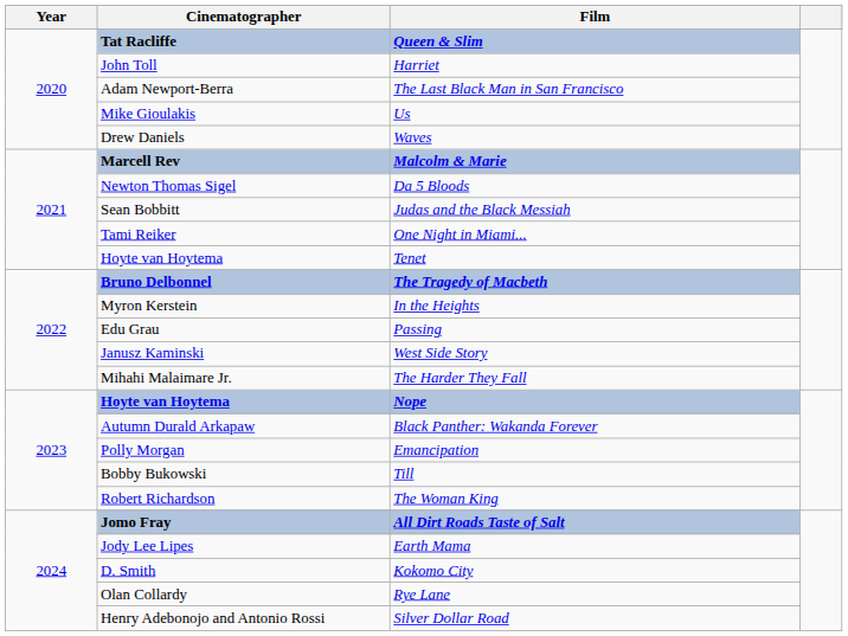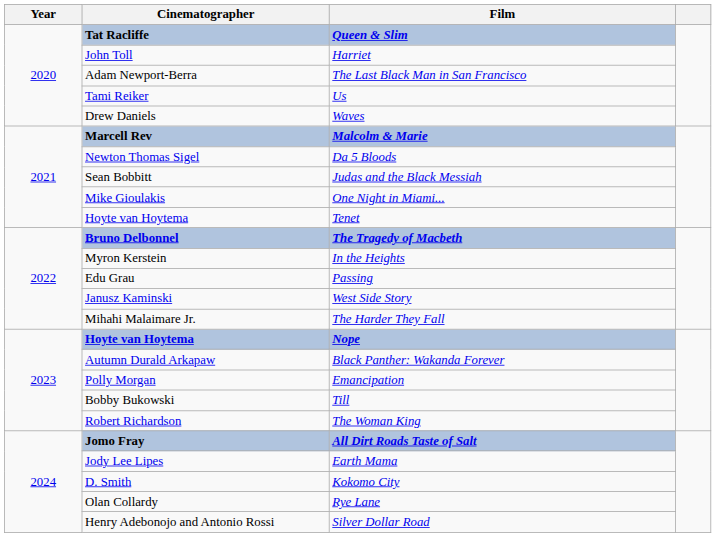 <table class="wikitable" style="width:100%;">
 <tr style="background:#bebebe;">
 <th style="width:11%;">Year</th>
 <th style="width:35%;">Cinematographer</th>
 <th style="width:49%;">Film</th>
 <th style="width:5%;"></th>
 </tr>
 <tr>
 <td rowspan="5" align="center"><a href='#'>2020</a></td>
 <td style="background:#B0C4DE"><strong>Tat Racliffe</strong></td>
 <td style="background:#B0C4DE"><strong><em><a href='#'>Queen & Slim</a></em></strong></td>
 <td rowspan="5" align="center"></td>
 </tr>
 <tr>
 <td><a href='#'>John Toll</a></td>
 <td><em><a href='#'>Harriet</a></em></td>
 </tr>
 <tr>
 <td>Adam Newport-Berra</td>
 <td><em><a href='#'>The Last Black Man in San Francisco</a></em></td>
 </tr>
 <tr>
-<td><a href='#'>Mike Gioulakis</a></td>
+<td><a href='#'>Tami Reiker</a></td>
 <td><em><a href='#'>Us</a></em></td>
 </tr>
 <tr>
 <td>Drew Daniels</td>
 <td><em><a href='#'>Waves</a></em></td>
 </tr>
 <tr>
 <td rowspan="5" align="center"><a href='#'>2021</a></td>
 <td style="background:#B0C4DE"><strong>Marcell Rev</strong></td>
 <td style="background:#B0C4DE"><strong><em><a href='#'>Malcolm & Marie</a></em></strong></td>
 <td rowspan="5" align="center"></td>
 </tr>
 <tr>
 <td><a href='#'>Newton Thomas Sigel</a></td>
 <td><em><a href='#'>Da 5 Bloods</a></em></td>
 </tr>
 <tr>
 <td>Sean Bobbitt</td>
 <td><em><a href='#'>Judas and the Black Messiah</a></em></td>
 </tr>
 <tr>
-<td><a href='#'>Tami Reiker</a></td>
+<td><a href='#'>Mike Gioulakis</a></td>
 <td><em><a href='#'>One Night in Miami...</a></em></td>
 </tr>
 <tr>
 <td><a href='#'>Hoyte van Hoytema</a></td>
 <td><em><a href='#'>Tenet</a></em></td>
 </tr>
 <tr>
 <td rowspan="5" align="center"><a href='#'>2022</a></td>
 <td style="background:#B0C4DE"><strong><a href='#'>Bruno Delbonnel</a></strong></td>
 <td style="background:#B0C4DE"><strong><em><a href='#'>The Tragedy of Macbeth</a></em></strong></td>
 <td rowspan="5" align="center"></td>
 </tr>
 <tr>
 <td>Myron Kerstein</td>
 <td><em><a href='#'>In the Heights</a></em></td>
 </tr>
 <tr>
 <td>Edu Grau</td>
 <td><em><a href='#'>Passing</a></em></td>
 </tr>
 <tr>
 <td><a href='#'>Janusz Kaminski</a></td>
 <td><em><a href='#'>West Side Story</a></em></td>
 </tr>
 <tr>
 <td>Mihahi Malaimare Jr.</td>
 <td><em><a href='#'>The Harder They Fall</a></em></td>
 </tr>
 <tr>
 <td rowspan="5" align="center"><a href='#'>2023</a></td>
 <td style="background:#B0C4DE"><strong><a href='#'>Hoyte van Hoytema</a></strong></td>
 <td style="background:#B0C4DE"><strong><em><a href='#'>Nope</a></em></strong></td>
 <td rowspan="5" align="center"></td>
 </tr>
 <tr>
 <td><a href='#'>Autumn Durald Arkapaw</a></td>
 <td><em><a href='#'>Black Panther: Wakanda Forever</a></em></td>
 </tr>
 <tr>
 <td><a href='#'>Polly Morgan</a></td>
 <td><em><a href='#'>Emancipation</a></em></td>
 </tr>
 <tr>
 <td>Bobby Bukowski</td>
 <td><em><a href='#'>Till</a></em></td>
 </tr>
 <tr>
 <td><a href='#'>Robert Richardson</a></td>
 <td><em><a href='#'>The Woman King</a></em></td>
 </tr>
 <tr>
 <td rowspan="5" align="center"><a href='#'>2024</a></td>
 <td style="background:#B0C4DE"><strong>Jomo Fray</strong></td>
 <td style="background:#B0C4DE"><strong><em><a href='#'>All Dirt Roads Taste of Salt</a></em></strong></td>
 <td rowspan="5" align="center"></td>
 </tr>
 <tr>
 <td><a href='#'>Jody Lee Lipes</a></td>
 <td><em><a href='#'>Earth Mama</a></em></td>
 </tr>
 <tr>
 <td><a href='#'>D. Smith</a></td>
 <td><em><a href='#'>Kokomo City</a></em></td>
 </tr>
 <tr>
 <td>Olan Collardy</td>
 <td><em><a href='#'>Rye Lane</a></em></td>
 </tr>
 <tr>
 <td>Henry Adebonojo and Antonio Rossi</td>
 <td><em><a href='#'>Silver Dollar Road</a></em></td>
 </tr>
 </table>
